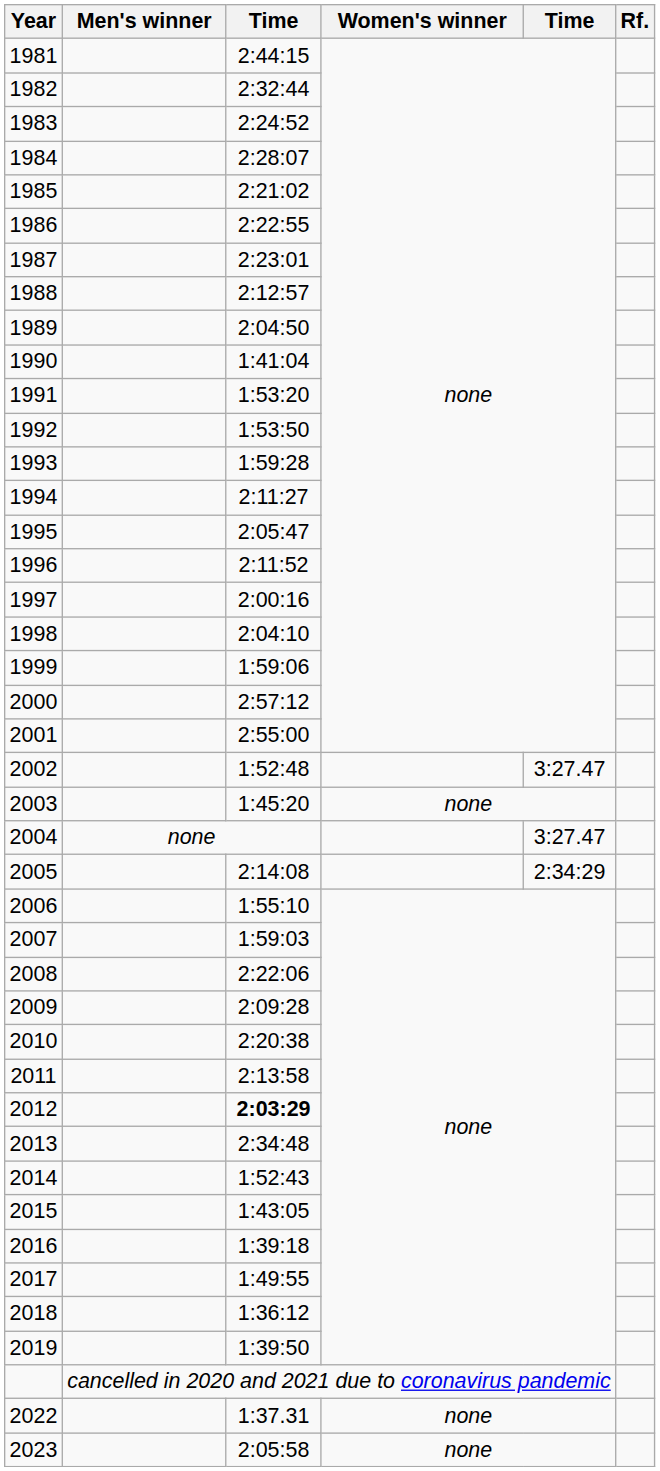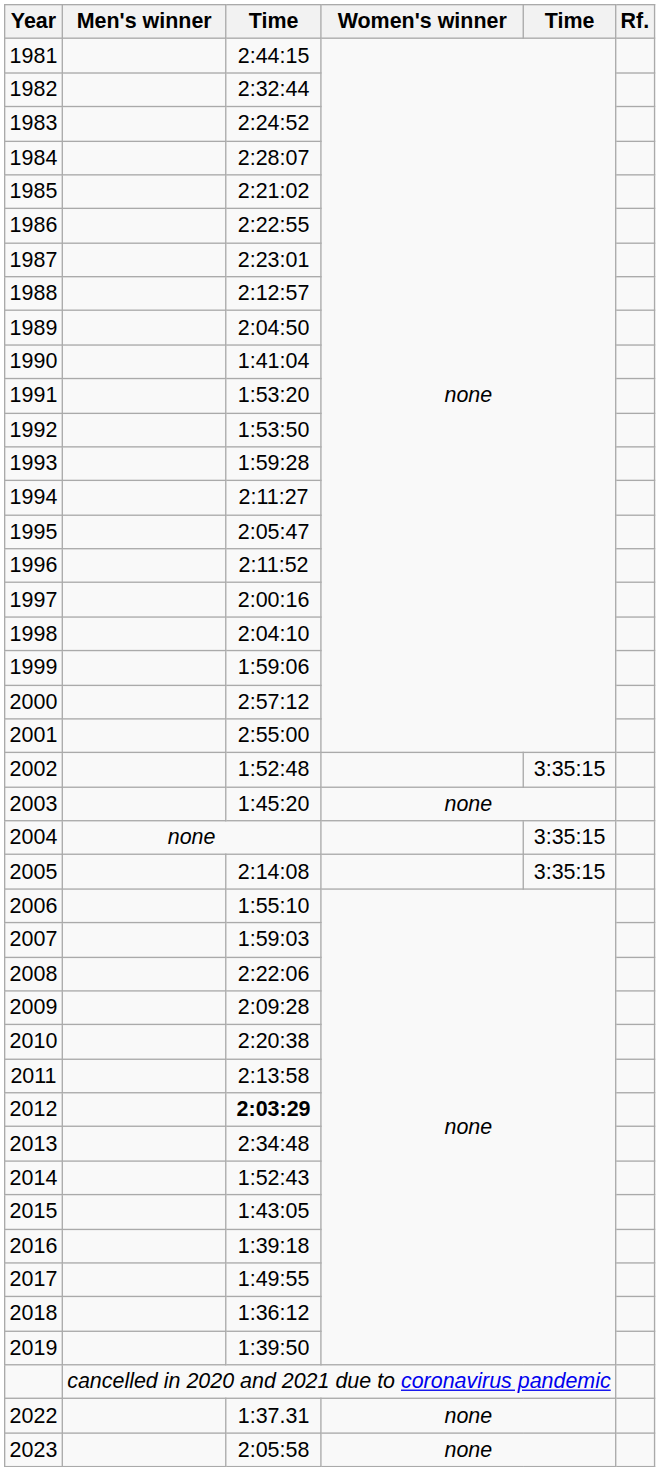 <table class="wikitable sortable" style="text-align:center">
 <tr>
 <th>Year</th>
 <th>Men's winner</th>
 <th>Time</th>
 <th>Women's winner</th>
 <th>Time</th>
 <th class="unsortable">Rf.</th>
 </tr>
 <tr>
 <td>1981</td>
 <td align="left"></td>
 <td>2:44:15</td>
 <td rowspan="21" colspan="2" data-sort-value=""><em>none</em></td>
 <td></td>
 </tr>
 <tr>
 <td>1982</td>
 <td align="left"></td>
 <td>2:32:44</td>
 <td></td>
 </tr>
 <tr>
 <td>1983</td>
 <td align="left"></td>
 <td>2:24:52</td>
 <td></td>
 </tr>
 <tr>
 <td>1984</td>
 <td align="left"></td>
 <td>2:28:07</td>
 <td></td>
 </tr>
 <tr>
 <td>1985</td>
 <td align="left"></td>
 <td>2:21:02</td>
 <td></td>
 </tr>
 <tr>
 <td>1986</td>
 <td align="left"></td>
 <td>2:22:55</td>
 <td></td>
 </tr>
 <tr>
 <td>1987</td>
 <td align="left"></td>
 <td>2:23:01</td>
 <td></td>
 </tr>
 <tr>
 <td>1988</td>
 <td align="left"></td>
 <td>2:12:57</td>
 <td></td>
 </tr>
 <tr>
 <td>1989</td>
 <td align="left"></td>
 <td>2:04:50</td>
 <td></td>
 </tr>
 <tr>
 <td>1990</td>
 <td align="left"></td>
 <td>1:41:04</td>
 <td></td>
 </tr>
 <tr>
 <td>1991</td>
 <td align="left"></td>
 <td>1:53:20</td>
 <td></td>
 </tr>
 <tr>
 <td>1992</td>
 <td align="left"></td>
 <td>1:53:50</td>
 <td></td>
 </tr>
 <tr>
 <td>1993</td>
 <td align="left"></td>
 <td>1:59:28</td>
 <td></td>
 </tr>
 <tr>
 <td>1994</td>
 <td align="left"></td>
 <td>2:11:27</td>
 <td></td>
 </tr>
 <tr>
 <td>1995</td>
 <td align="left"></td>
 <td>2:05:47</td>
 <td></td>
 </tr>
 <tr>
 <td>1996</td>
 <td align="left"></td>
 <td>2:11:52</td>
 <td></td>
 </tr>
 <tr>
 <td>1997</td>
 <td align="left"></td>
 <td>2:00:16</td>
 <td></td>
 </tr>
 <tr>
 <td>1998</td>
 <td align="left"></td>
 <td>2:04:10</td>
 <td></td>
 </tr>
 <tr>
 <td>1999</td>
 <td align="left"></td>
 <td>1:59:06</td>
 <td></td>
 </tr>
 <tr>
 <td>2000</td>
 <td align="left"></td>
 <td>2:57:12</td>
 <td></td>
 </tr>
 <tr>
 <td>2001</td>
 <td align="left"></td>
 <td>2:55:00</td>
 <td></td>
 </tr>
 <tr>
 <td>2002</td>
 <td align="left"></td>
 <td>1:52:48</td>
 <td align="left"></td>
-<td>3:27.47</td>
+<td>3:35:15</td>
 <td></td>
 </tr>
 <tr>
 <td>2003</td>
 <td align="left"></td>
 <td>1:45:20</td>
 <td colspan="2" data-sort-value=""><em>none</em></td>
 <td></td>
 </tr>
 <tr>
 <td>2004</td>
 <td colspan="2" data-sort-value=""><em>none</em></td>
 <td align="left"></td>
-<td>3:27.47</td>
+<td>3:35:15</td>
 <td></td>
 </tr>
 <tr>
 <td>2005</td>
 <td align="left"></td>
 <td>2:14:08</td>
 <td align="left"></td>
-<td>2:34:29</td>
+<td>3:35:15</td>
 <td></td>
 </tr>
 <tr>
 <td>2006</td>
 <td align="left"></td>
 <td>1:55:10</td>
 <td rowspan="14" colspan="2" data-sort-value=""><em>none</em></td>
 <td></td>
 </tr>
 <tr>
 <td>2007</td>
 <td align="left"></td>
 <td>1:59:03</td>
 <td></td>
 </tr>
 <tr>
 <td>2008</td>
 <td align="left"></td>
 <td>2:22:06</td>
 <td></td>
 </tr>
 <tr>
 <td>2009</td>
 <td align="left"></td>
 <td>2:09:28</td>
 <td></td>
 </tr>
 <tr>
 <td>2010</td>
 <td align="left"></td>
 <td>2:20:38</td>
 <td></td>
 </tr>
 <tr>
 <td>2011</td>
 <td align="left"></td>
 <td>2:13:58</td>
 <td></td>
 </tr>
 <tr>
 <td>2012</td>
 <td align="left"></td>
 <td><strong>2:03:29</strong></td>
 <td></td>
 </tr>
 <tr>
 <td>2013</td>
 <td align="left"></td>
 <td>2:34:48</td>
 <td></td>
 </tr>
 <tr>
 <td>2014</td>
 <td align="left"></td>
 <td>1:52:43</td>
 <td></td>
 </tr>
 <tr>
 <td>2015</td>
 <td align="left"></td>
 <td>1:43:05</td>
 <td></td>
 </tr>
 <tr>
 <td>2016</td>
 <td align="left"></td>
 <td>1:39:18</td>
 <td></td>
 </tr>
 <tr>
 <td>2017</td>
 <td align="left"></td>
 <td>1:49:55</td>
 <td></td>
 </tr>
 <tr>
 <td>2018</td>
 <td align="left"></td>
 <td>1:36:12</td>
 <td></td>
 </tr>
 <tr>
 <td>2019</td>
 <td align="left"></td>
 <td>1:39:50</td>
 <td></td>
 </tr>
 <tr>
 <td></td>
 <td colspan="4" align="center" data-sort-value=""><em>cancelled in 2020 and 2021 due to <a href='#'>coronavirus pandemic</a></em></td>
 <td></td>
 </tr>
 <tr>
 <td>2022</td>
 <td align="left"></td>
 <td>1:37.31</td>
 <td colspan="2" data-sort-value=""><em>none</em></td>
 <td></td>
 </tr>
 <tr>
 <td>2023</td>
 <td align="left"></td>
 <td>2:05:58</td>
 <td colspan="2" data-sort-value=""><em>none</em></td>
 <td></td>
 </tr>
 </table>
